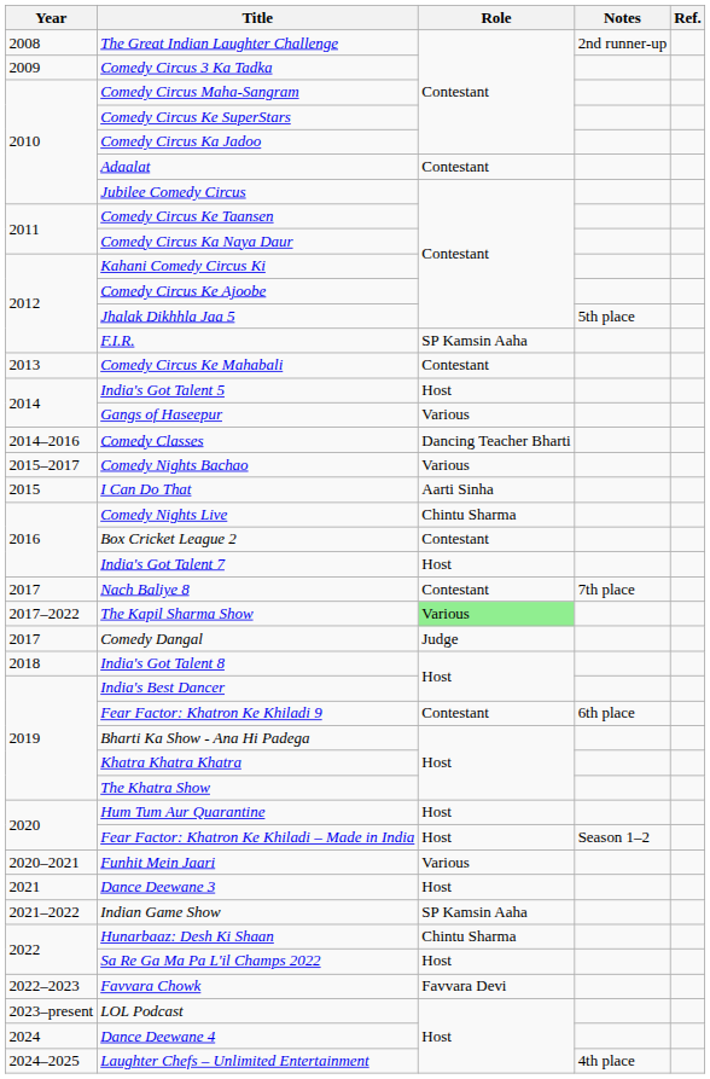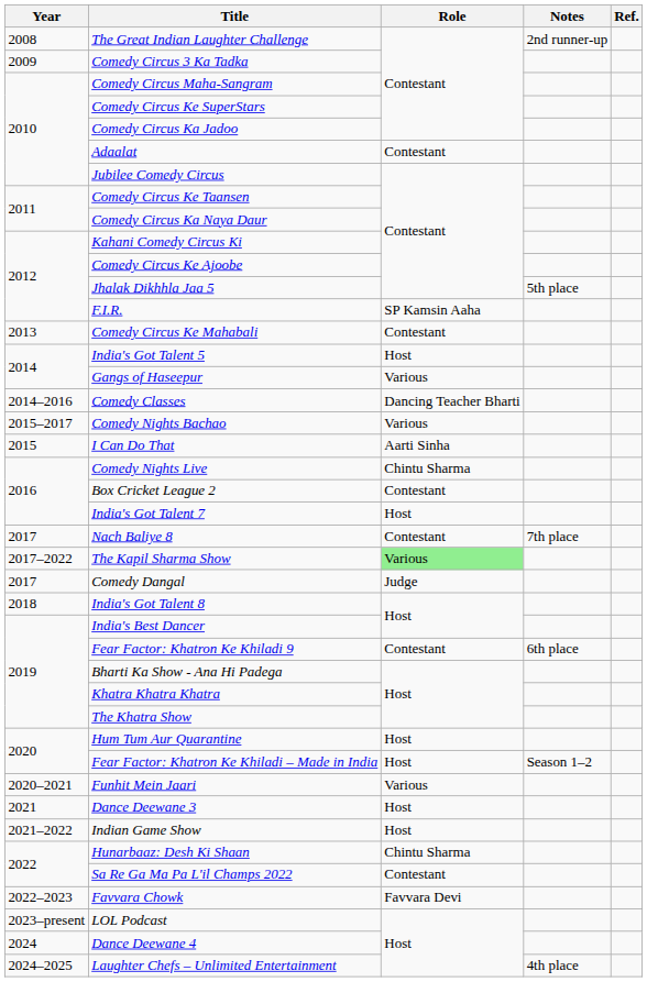 <table class="wikitable";">
 <tr>
 <th>Year</th>
 <th>Title</th>
 <th>Role</th>
 <th>Notes</th>
 <th>Ref.</th>
 </tr>
 <tr>
 <td>2008</td>
 <td><em><a href='#'>The Great Indian Laughter Challenge</a></em></td>
 <td rowspan="5">Contestant</td>
 <td>2nd runner-up</td>
 <td></td>
 </tr>
 <tr>
 <td>2009</td>
 <td><em><a href='#'>Comedy Circus 3 Ka Tadka</a></em></td>
 <td></td>
 <td></td>
 </tr>
 <tr>
 <td rowspan="5">2010</td>
 <td><em><a href='#'>Comedy Circus Maha-Sangram</a></em></td>
 <td></td>
 <td></td>
 </tr>
 <tr>
 <td><em><a href='#'>Comedy Circus Ke SuperStars</a></em></td>
 <td></td>
 <td></td>
 </tr>
 <tr>
 <td><em><a href='#'>Comedy Circus Ka Jadoo</a></em></td>
 <td></td>
 <td></td>
 </tr>
 <tr>
 <td><em><a href='#'>Adaalat</a> </em></td>
 <td>Contestant</td>
 <td></td>
 <td></td>
 </tr>
 <tr>
 <td><em><a href='#'>Jubilee Comedy Circus</a></em></td>
 <td rowspan="6">Contestant</td>
 <td></td>
 <td></td>
 </tr>
 <tr>
 <td rowspan="2">2011</td>
 <td><em><a href='#'>Comedy Circus Ke Taansen</a></em></td>
 <td></td>
 <td></td>
 </tr>
 <tr>
 <td><em><a href='#'>Comedy Circus Ka Naya Daur</a></em></td>
 <td></td>
 <td></td>
 </tr>
 <tr>
 <td rowspan="4">2012</td>
 <td><em><a href='#'>Kahani Comedy Circus Ki</a></em></td>
 <td></td>
 <td></td>
 </tr>
 <tr>
 <td><em><a href='#'>Comedy Circus Ke Ajoobe</a></em></td>
 <td></td>
 <td></td>
 </tr>
 <tr>
 <td><em><a href='#'>Jhalak Dikhhla Jaa 5</a></em></td>
 <td>5th place</td>
 <td></td>
 </tr>
 <tr>
 <td><em><a href='#'>F.I.R.</a></em></td>
 <td>SP Kamsin Aaha</td>
 <td></td>
 <td></td>
 </tr>
 <tr>
 <td>2013</td>
 <td><em><a href='#'>Comedy Circus Ke Mahabali</a></em></td>
 <td>Contestant</td>
 <td></td>
 <td></td>
 </tr>
 <tr>
 <td rowspan="2">2014</td>
 <td><em><a href='#'>India's Got Talent 5</a></em></td>
 <td>Host</td>
 <td></td>
 <td></td>
 </tr>
 <tr>
 <td><em><a href='#'>Gangs of Haseepur</a></em></td>
 <td>Various</td>
 <td></td>
 <td></td>
 </tr>
 <tr>
 <td>2014–2016</td>
 <td><em><a href='#'>Comedy Classes</a></em></td>
 <td>Dancing Teacher Bharti</td>
 <td></td>
 <td></td>
 </tr>
 <tr>
 <td>2015–2017</td>
 <td><em><a href='#'>Comedy Nights Bachao</a></em></td>
 <td>Various</td>
 <td></td>
 <td></td>
 </tr>
 <tr>
 <td>2015</td>
 <td><em><a href='#'>I Can Do That</a></em></td>
 <td>Aarti Sinha</td>
 <td></td>
 <td></td>
 </tr>
 <tr>
 <td rowspan="3">2016</td>
 <td><em><a href='#'>Comedy Nights Live</a></em></td>
 <td>Chintu Sharma</td>
 <td></td>
 <td></td>
 </tr>
 <tr>
 <td><em>Box Cricket League 2</em></td>
 <td>Contestant</td>
 <td></td>
 <td></td>
 </tr>
 <tr>
 <td><em><a href='#'>India's Got Talent 7</a></em></td>
 <td>Host</td>
 <td></td>
 <td></td>
 </tr>
 <tr>
 <td>2017</td>
 <td><em><a href='#'>Nach Baliye 8</a></em></td>
 <td>Contestant</td>
 <td>7th place</td>
 <td></td>
 </tr>
 <tr>
 <td>2017–2022</td>
 <td><em><a href='#'>The Kapil Sharma Show</a></em></td>
 <td style="background: lightgreen;">Various</td>
 <td></td>
 <td></td>
 </tr>
 <tr>
 <td>2017</td>
 <td><em>Comedy Dangal</em></td>
 <td>Judge</td>
 <td></td>
 <td></td>
 </tr>
 <tr>
 <td>2018</td>
 <td><em><a href='#'>India's Got Talent 8</a></em></td>
 <td rowspan="2">Host</td>
 <td></td>
 <td></td>
 </tr>
 <tr>
 <td rowspan="5">2019</td>
 <td><em><a href='#'>India's Best Dancer</a></em></td>
 <td></td>
 <td></td>
 </tr>
 <tr>
 <td><em><a href='#'>Fear Factor: Khatron Ke Khiladi 9</a></em></td>
 <td>Contestant</td>
 <td>6th place</td>
 <td></td>
 </tr>
 <tr>
 <td><em>Bharti Ka Show - Ana Hi Padega</em></td>
 <td rowspan="3">Host</td>
 <td></td>
 <td></td>
 </tr>
 <tr>
 <td><em><a href='#'>Khatra Khatra Khatra</a></em></td>
 <td></td>
 <td></td>
 </tr>
 <tr>
 <td><em><a href='#'>The Khatra Show</a></em></td>
 <td></td>
 <td></td>
 </tr>
 <tr>
 <td rowspan="2">2020</td>
 <td><em><a href='#'>Hum Tum Aur Quarantine</a></em></td>
 <td>Host</td>
 <td></td>
 <td></td>
 </tr>
 <tr>
 <td><em><a href='#'>Fear Factor: Khatron Ke Khiladi – Made in India</a></em></td>
 <td>Host</td>
 <td>Season 1–2</td>
 <td></td>
 </tr>
 <tr>
 <td>2020–2021</td>
 <td><em><a href='#'>Funhit Mein Jaari</a></em></td>
 <td>Various</td>
 <td></td>
 <td></td>
 </tr>
 <tr>
 <td>2021</td>
 <td><em> <a href='#'>Dance Deewane 3</a></em></td>
 <td>Host</td>
 <td></td>
 <td></td>
 </tr>
 <tr>
 <td>2021–2022</td>
 <td><em>Indian Game Show</em></td>
-<td>SP Kamsin Aaha</td>
+<td>Host</td>
 <td></td>
 <td></td>
 </tr>
 <tr>
 <td rowspan="2">2022</td>
 <td><em><a href='#'>Hunarbaaz: Desh Ki Shaan</a></em></td>
 <td>Chintu Sharma</td>
 <td></td>
 <td></td>
 </tr>
 <tr>
 <td><em><a href='#'>Sa Re Ga Ma Pa L'il Champs 2022</a></em></td>
-<td>Host</td>
+<td>Contestant</td>
 <td></td>
 <td></td>
 </tr>
 <tr>
 <td>2022–2023</td>
 <td><em><a href='#'>Favvara Chowk</a></em></td>
 <td>Favvara Devi</td>
 <td></td>
 <td></td>
 </tr>
 <tr>
 <td>2023–present</td>
 <td><em>LOL Podcast</em></td>
 <td rowspan="3">Host</td>
 <td></td>
 <td></td>
 </tr>
 <tr>
 <td>2024</td>
 <td><em><a href='#'>Dance Deewane 4</a></em></td>
 <td></td>
 <td></td>
 </tr>
 <tr>
 <td>2024–2025</td>
 <td><em><a href='#'>Laughter Chefs – Unlimited Entertainment</a></em></td>
 <td>4th place</td>
 <td></td>
 </tr>
 </table>
